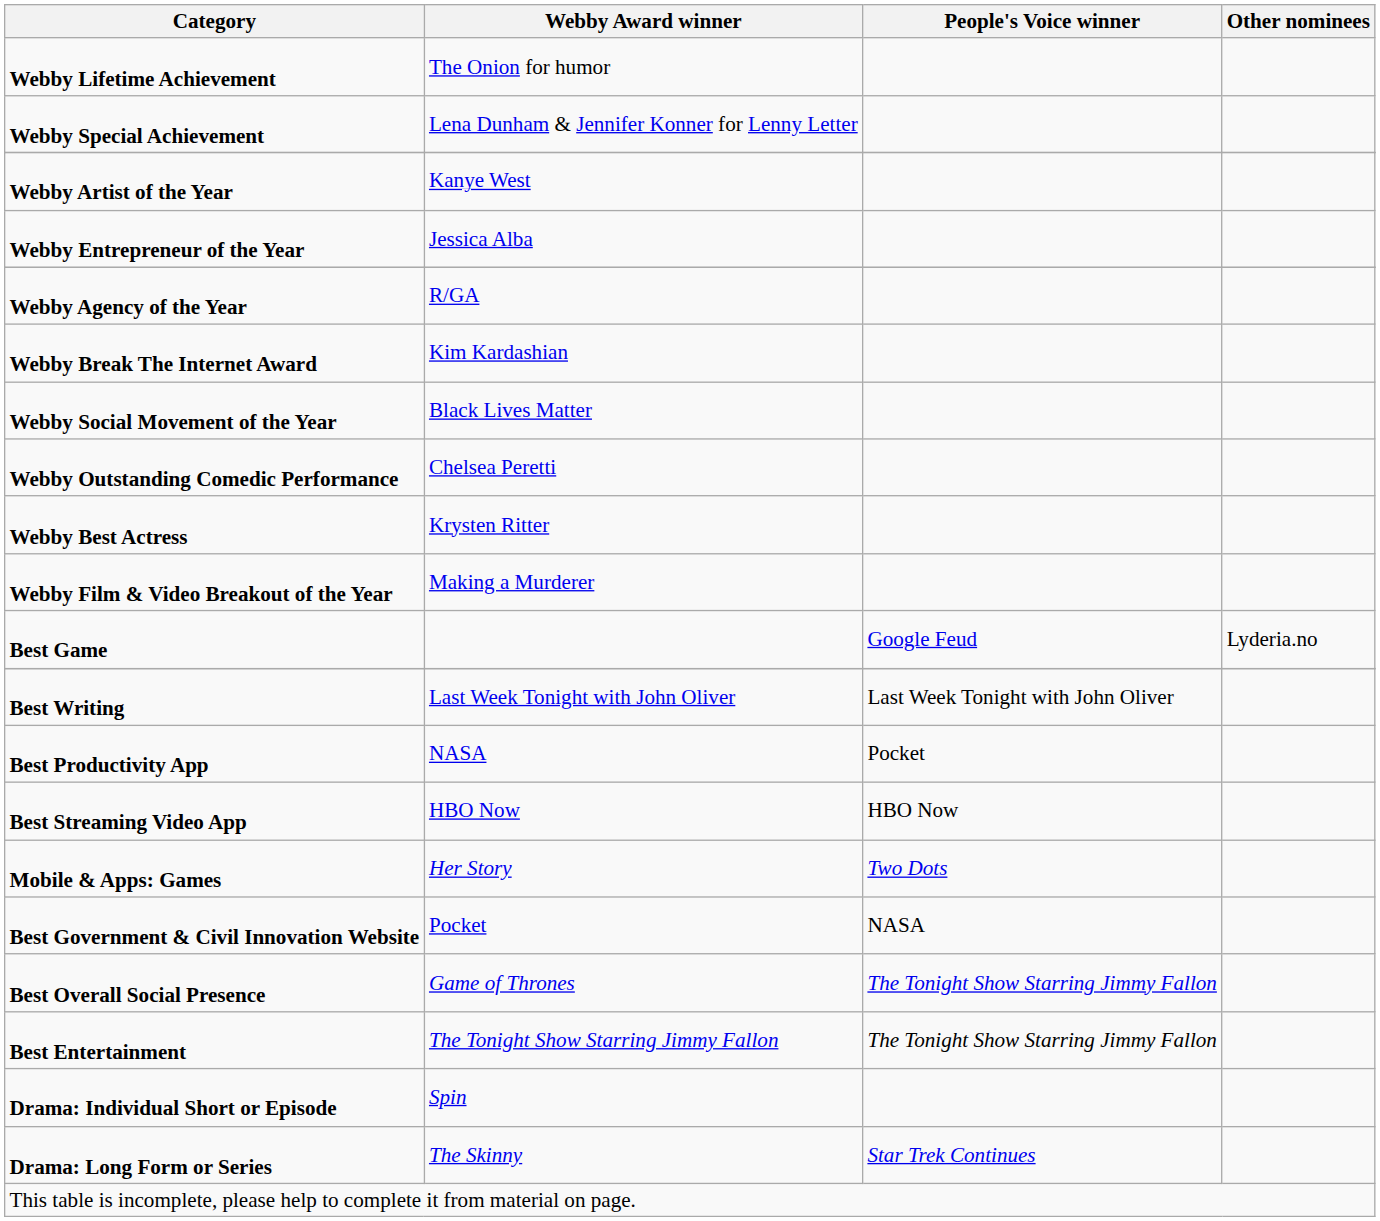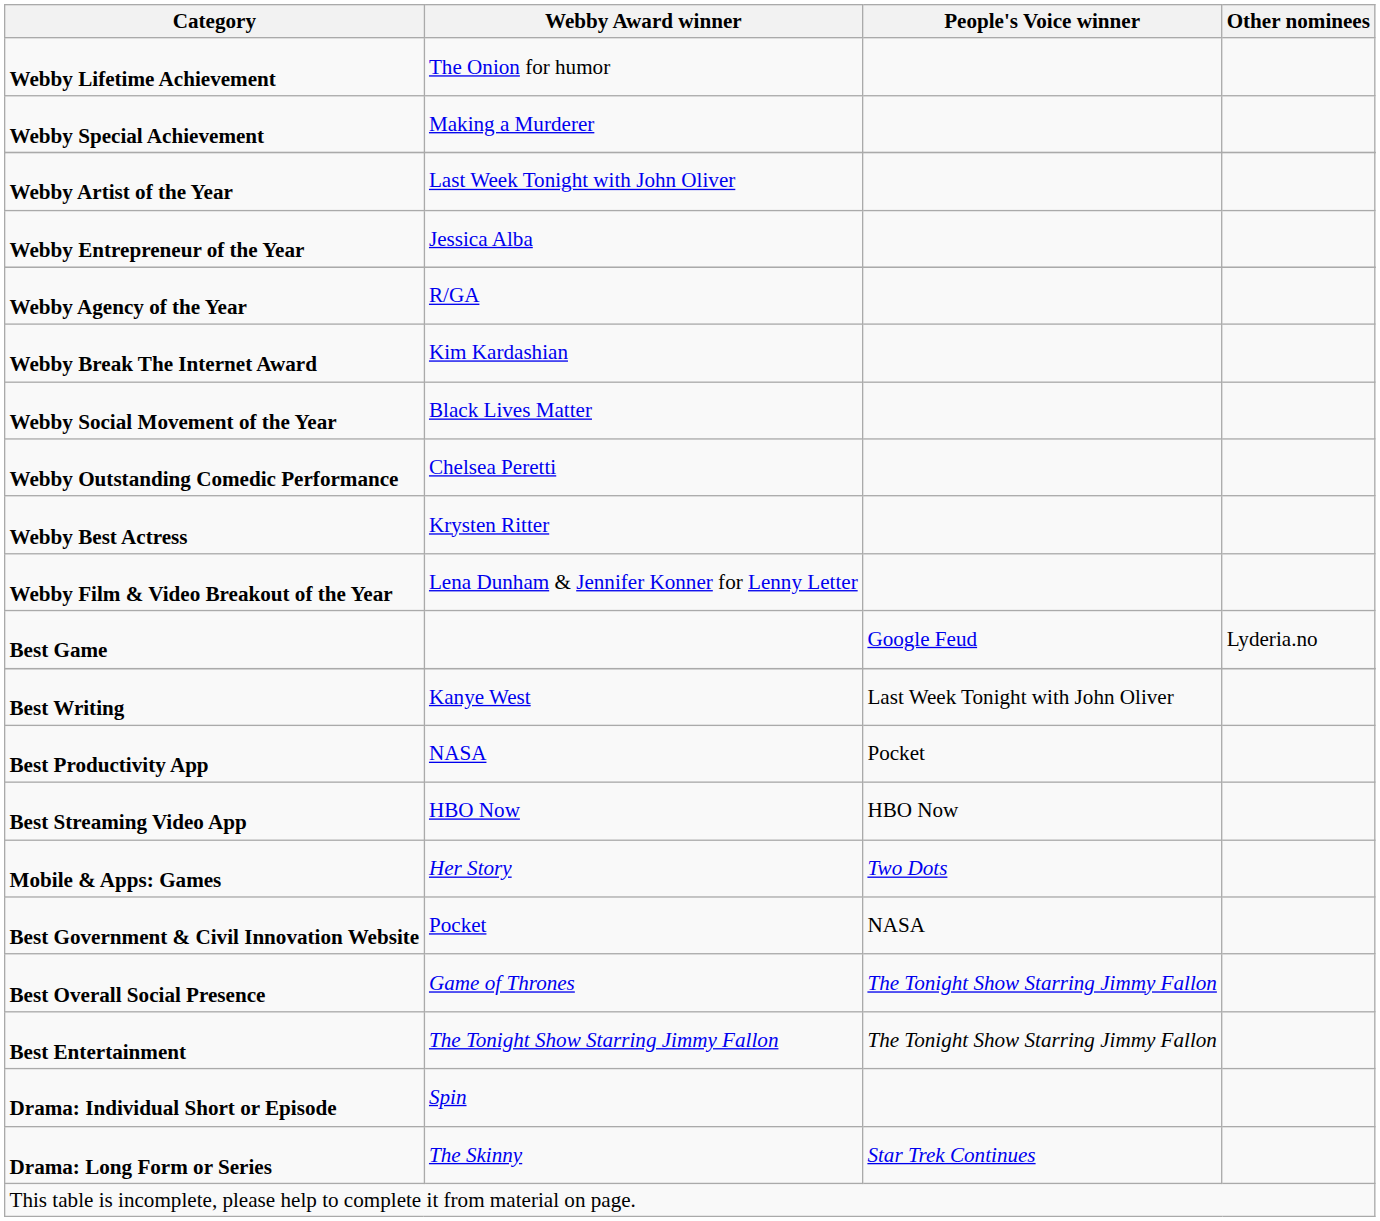 <table class="wikitable">
 <tr>
 <th>Category</th>
 <th>Webby Award winner</th>
 <th>People's Voice winner</th>
 <th>Other nominees</th>
 </tr>
 <tr>
 <td><br><strong>Webby Lifetime Achievement</strong></td>
 <td><a href='#'>The Onion</a> for humor</td>
 <td></td>
 <td></td>
 </tr>
 <tr>
 <td><br><strong>Webby Special Achievement</strong></td>
-<td><a href='#'>Lena Dunham</a> & <a href='#'>Jennifer Konner</a> for <a href='#'>Lenny Letter</a></td>
+<td><a href='#'>Making a Murderer</a></td>
 <td></td>
 <td></td>
 </tr>
 <tr>
 </tr>
 <tr>
 <td><br><strong>Webby Artist of the Year</strong></td>
-<td><a href='#'>Kanye West</a></td>
+<td><a href='#'>Last Week Tonight with John Oliver</a></td>
 <td></td>
 <td></td>
 </tr>
 <tr>
 <td><br><strong>Webby Entrepreneur of the Year</strong></td>
 <td><a href='#'>Jessica Alba</a></td>
 <td></td>
 <td></td>
 </tr>
 <tr>
 </tr>
 <tr>
 <td><br><strong>Webby Agency of the Year</strong></td>
 <td><a href='#'>R/GA</a></td>
 <td></td>
 <td></td>
 </tr>
 <tr>
 <td><br><strong>Webby Break The Internet Award</strong></td>
 <td><a href='#'>Kim Kardashian</a></td>
 <td></td>
 <td></td>
 </tr>
 <tr>
 <td><br><strong>Webby Social Movement of the Year</strong></td>
 <td><a href='#'>Black Lives Matter</a></td>
 <td></td>
 <td></td>
 </tr>
 <tr>
 <td><br><strong>Webby Outstanding Comedic Performance</strong></td>
 <td><a href='#'>Chelsea Peretti</a></td>
 <td></td>
 <td></td>
 </tr>
 <tr>
 <td><br><strong>Webby Best Actress</strong></td>
 <td><a href='#'>Krysten Ritter</a></td>
 <td></td>
 <td></td>
 </tr>
 <tr>
 <td><br><strong>Webby Film & Video Breakout of the Year</strong></td>
-<td><a href='#'>Making a Murderer</a></td>
+<td><a href='#'>Lena Dunham</a> & <a href='#'>Jennifer Konner</a> for <a href='#'>Lenny Letter</a></td>
 <td></td>
 <td></td>
 </tr>
 <tr>
 <td><br><strong>Best Game</strong></td>
 <td></td>
 <td><a href='#'>Google Feud</a></td>
 <td>Lyderia.no</td>
 </tr>
 <tr>
 </tr>
 <tr>
 <td><br><strong>Best Writing</strong></td>
-<td><a href='#'>Last Week Tonight with John Oliver</a></td>
+<td><a href='#'>Kanye West</a></td>
 <td>Last Week Tonight with John Oliver</td>
 <td></td>
 </tr>
 <tr>
 <td><br><strong>Best Productivity App</strong></td>
 <td><a href='#'>NASA</a></td>
 <td>Pocket</td>
 <td></td>
 </tr>
 <tr>
 <td><br><strong>Best Streaming Video App</strong></td>
 <td><a href='#'>HBO Now</a></td>
 <td>HBO Now</td>
 <td></td>
 </tr>
 <tr>
 <td><br><strong>Mobile & Apps: Games</strong></td>
 <td><em><a href='#'>Her Story</a></em></td>
 <td><em><a href='#'>Two Dots</a></em></td>
 <td></td>
 </tr>
 <tr>
 <td><br><strong>Best Government & Civil Innovation Website</strong></td>
 <td><a href='#'>Pocket</a></td>
 <td>NASA</td>
 <td></td>
 </tr>
 <tr>
 <td><br><strong>Best Overall Social Presence</strong></td>
 <td><em><a href='#'>Game of Thrones</a></em></td>
 <td><em><a href='#'>The Tonight Show Starring Jimmy Fallon</a></em></td>
 <td></td>
 </tr>
 <tr>
 <td><br><strong>Best Entertainment</strong></td>
 <td><em><a href='#'>The Tonight Show Starring Jimmy Fallon</a></em></td>
 <td><em>The Tonight Show Starring Jimmy Fallon</em></td>
 <td></td>
 </tr>
 <tr>
 <td><br><strong>Drama: Individual Short or Episode</strong></td>
 <td><em><a href='#'>Spin</a></em></td>
 <td></td>
 </tr>
 <tr>
 <td><br><strong>Drama: Long Form or Series</strong></td>
 <td><em><a href='#'>The Skinny</a></em></td>
 <td><em><a href='#'>Star Trek Continues</a></em></td>
 <td></td>
 </tr>
 <tr>
 <td colspan=4>This table is incomplete, please help to complete it from material on  page.</td>
 </tr>
 </table>
